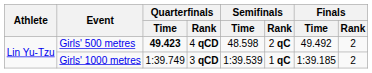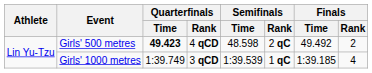 <table class="wikitable" style="font-size:90%;">
 <tr>
 <th rowspan=2>Athlete</th>
 <th rowspan=2>Event</th>
 <th colspan=2>Quarterfinals</th>
 <th colspan=2>Semifinals</th>
 <th colspan=2>Finals</th>
 </tr>
 <tr>
 <th>Time</th>
 <th>Rank</th>
 <th>Time</th>
 <th>Rank</th>
 <th>Time</th>
 <th>Rank</th>
 </tr>
 <tr>
 <td rowspan=2><a href='#'>Lin Yu-Tzu</a></td>
 <td><a href='#'>Girls' 500 metres</a></td>
 <td align=center><strong>49.423</strong></td>
 <td align=center>4 <strong>qCD</strong></td>
 <td align=center>48.598</td>
 <td align=center>2 <strong>qC</strong></td>
 <td align=center>49.492</td>
 <td align=center>2</td>
 </tr>
 <tr>
 <td><a href='#'>Girls' 1000 metres</a></td>
 <td align=center>1:39.749</td>
 <td align=center>3 <strong>qCD</strong></td>
 <td align=center>1:39.539</td>
 <td align=center>1 <strong>qC</strong></td>
 <td align=center>1:39.185</td>
-<td align=center>2</td>
+<td align=center>4</td>
 </tr>
 </table>
